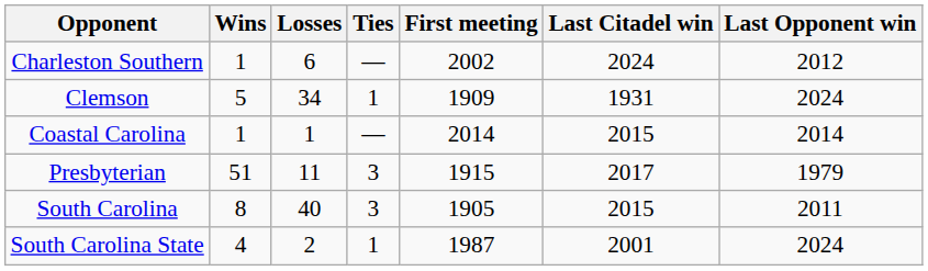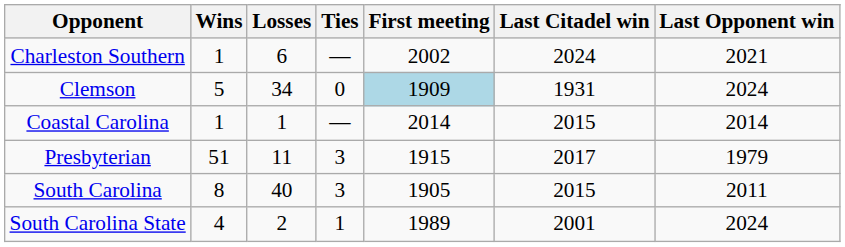 <table class="wikitable">
 <tr>
 <th>Opponent</th>
 <th>Wins</th>
 <th>Losses</th>
 <th>Ties</th>
 <th>First meeting</th>
 <th>Last Citadel win</th>
 <th>Last Opponent win</th>
 </tr>
 <tr align="center">
 <td><a href='#'>Charleston Southern</a></td>
 <td>1</td>
 <td>6</td>
 <td>—</td>
 <td>2002</td>
 <td>2024</td>
-<td>2012</td>
+<td>2021</td>
 </tr>
 <tr align="center">
 <td><a href='#'>Clemson</a></td>
 <td>5</td>
 <td>34</td>
-<td>1</td>
-<td>1909</td>
+<td>0</td>
+<td style="background: lightblue;">1909</td>
 <td>1931</td>
 <td>2024</td>
 </tr>
 <tr align="center">
 <td><a href='#'>Coastal Carolina</a></td>
 <td>1</td>
 <td>1</td>
 <td>—</td>
 <td>2014</td>
 <td>2015</td>
 <td>2014</td>
 </tr>
 <tr align="center">
 <td><a href='#'>Presbyterian</a></td>
 <td>51</td>
 <td>11</td>
 <td>3</td>
 <td>1915</td>
 <td>2017</td>
 <td>1979</td>
 </tr>
 <tr align="center">
 <td><a href='#'>South Carolina</a></td>
 <td>8</td>
 <td>40</td>
 <td>3</td>
 <td>1905</td>
 <td>2015</td>
 <td>2011</td>
 </tr>
 <tr align="center">
 <td><a href='#'>South Carolina State</a></td>
 <td>4</td>
 <td>2</td>
 <td>1</td>
-<td>1987</td>
+<td>1989</td>
 <td>2001</td>
 <td>2024</td>
 </tr>
 </table>
